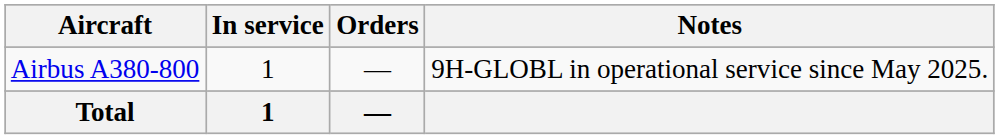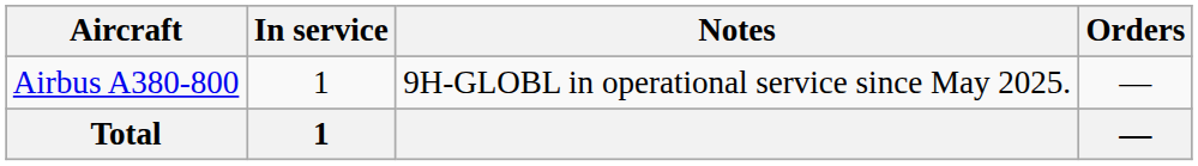 <table class="wikitable" style="margin:0.5em auto; text-align:center">
 <tr>
 <th>Aircraft</th>
 <th>In service</th>
+<th>Notes</th>
 <th>Orders</th>
-<th>Notes</th>
 </tr>
 <tr>
 <td><a href='#'>Airbus A380-800</a></td>
 <td>1</td>
+<td>9H-GLOBL in operational service since May 2025.</td>
 <td>—</td>
-<td>9H-GLOBL in operational service since May 2025.</td>
 </tr>
 <tr>
 <th>Total</th>
 <th>1</th>
+<th></th>
 <th>—</th>
-<th></th>
 </tr>
 </table>
